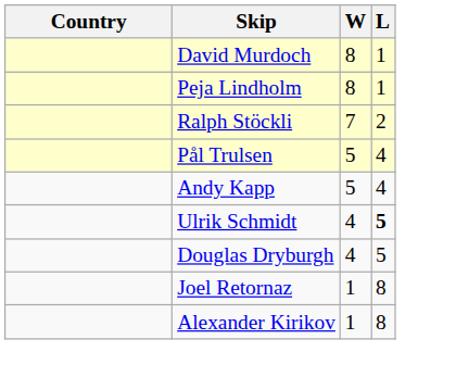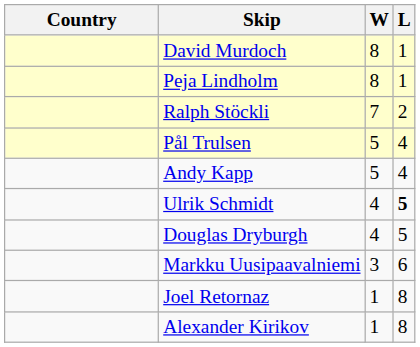 <table class="wikitable">
 <tr>
 <th bgcolor="#efefef" width="120">Country</th>
 <th bgcolor="#efefef">Skip</th>
 <th bgcolor="#efefef">W</th>
 <th bgcolor="#efefef">L</th>
 </tr>
 <tr bgcolor="#ffffcc">
 <td></td>
 <td><a href='#'>David Murdoch</a></td>
 <td>8</td>
 <td>1</td>
 </tr>
 <tr bgcolor="#ffffcc">
 <td></td>
 <td><a href='#'>Peja Lindholm</a></td>
 <td>8</td>
 <td>1</td>
 </tr>
 <tr bgcolor="#ffffcc">
 <td></td>
 <td><a href='#'>Ralph Stöckli</a></td>
 <td>7</td>
 <td>2</td>
 </tr>
 <tr bgcolor="#ffffcc">
 <td></td>
 <td><a href='#'>Pål Trulsen</a></td>
 <td>5</td>
 <td>4</td>
 </tr>
 <tr>
 <td></td>
 <td><a href='#'>Andy Kapp</a></td>
 <td>5</td>
 <td>4</td>
 </tr>
 <tr>
 <td></td>
 <td><a href='#'>Ulrik Schmidt</a></td>
 <td>4</td>
 <td><strong>5</strong></td>
 </tr>
 <tr>
 <td></td>
 <td><a href='#'>Douglas Dryburgh</a></td>
 <td>4</td>
 <td>5</td>
 </tr>
 <tr>
 <td></td>
+<td><a href='#'>Markku Uusipaavalniemi</a></td>
+<td>3</td>
+<td>6</td>
+</tr>
+<tr>
+<td></td>
 <td><a href='#'>Joel Retornaz</a></td>
 <td>1</td>
 <td>8</td>
 </tr>
 <tr>
 <td></td>
 <td><a href='#'>Alexander Kirikov</a></td>
 <td>1</td>
 <td>8</td>
 </tr>
 </table>
